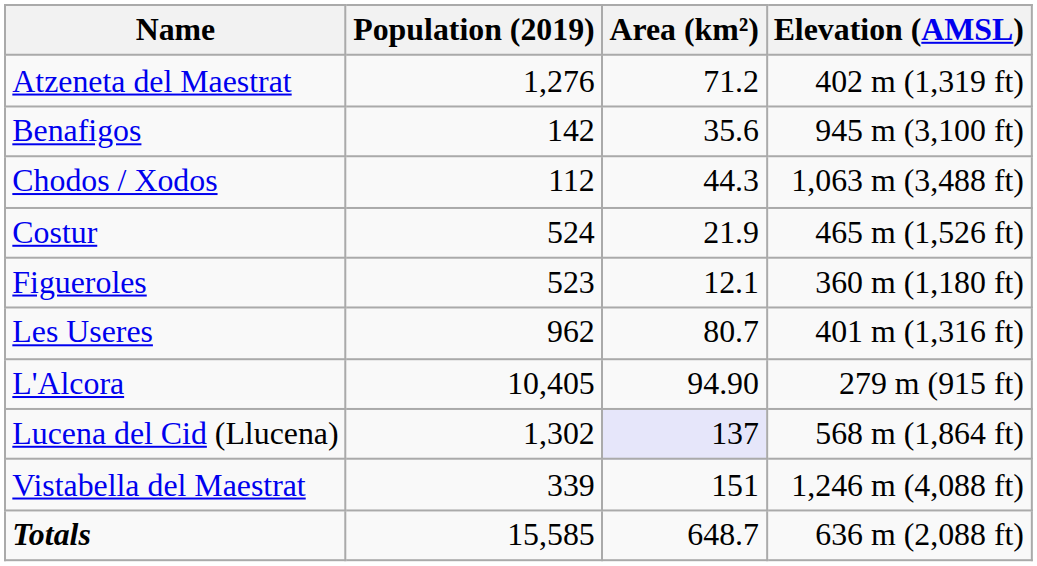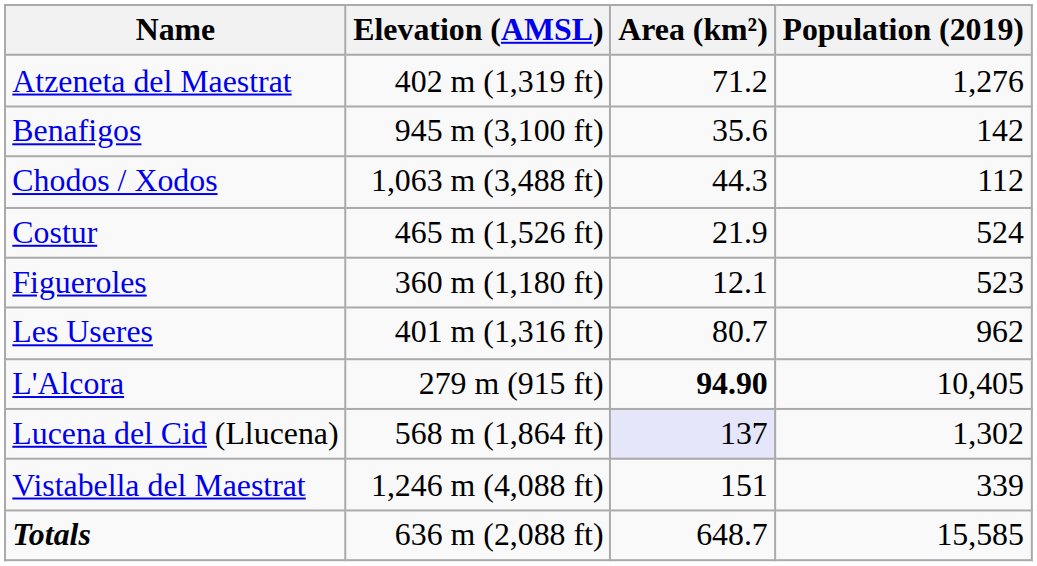 <table class="wikitable sortable">
 <tr>
 <th>Name</th>
+<th>Elevation (<a href='#'>AMSL</a>)</th>
+<th>Area (km²)</th>
 <th>Population (2019)</th>
-<th>Area (km²)</th>
-<th>Elevation (<a href='#'>AMSL</a>)</th>
 </tr>
 <tr>
 <td><a href='#'>Atzeneta del Maestrat</a></td>
+<td align=right>402 m (1,319 ft)</td>
+<td align=right>71.2</td>
 <td align=right>1,276</td>
-<td align=right>71.2</td>
-<td align=right>402 m (1,319 ft)</td>
 </tr>
 <tr>
 <td><a href='#'>Benafigos</a></td>
+<td align=right>945 m (3,100 ft)</td>
+<td align=right>35.6</td>
 <td align=right>142</td>
-<td align=right>35.6</td>
-<td align=right>945 m (3,100 ft)</td>
 </tr>
 <tr>
 <td><a href='#'>Chodos / Xodos</a></td>
+<td align=right>1,063 m (3,488 ft)</td>
+<td align=right>44.3</td>
 <td align=right>112</td>
-<td align=right>44.3</td>
-<td align=right>1,063 m (3,488 ft)</td>
 </tr>
 <tr>
 <td><a href='#'>Costur</a></td>
+<td align=right>465 m (1,526 ft)</td>
+<td align=right>21.9</td>
 <td align=right>524</td>
-<td align=right>21.9</td>
-<td align=right>465 m (1,526 ft)</td>
 </tr>
 <tr>
 <td><a href='#'>Figueroles</a></td>
+<td align=right>360 m (1,180 ft)</td>
+<td align=right>12.1</td>
 <td align=right>523</td>
-<td align=right>12.1</td>
-<td align=right>360 m (1,180 ft)</td>
 </tr>
 <tr>
 <td><a href='#'>Les Useres</a></td>
+<td align=right>401 m (1,316 ft)</td>
+<td align=right>80.7</td>
 <td align=right>962</td>
-<td align=right>80.7</td>
-<td align=right>401 m (1,316 ft)</td>
 </tr>
 <tr>
 <td><a href='#'>L'Alcora</a></td>
+<td align=right>279 m (915 ft)</td>
+<td align=right><strong>94.90</strong></td>
 <td align=right>10,405</td>
-<td align=right>94.90</td>
-<td align=right>279 m (915 ft)</td>
 </tr>
 <tr>
 <td><a href='#'>Lucena del Cid</a> (Llucena)</td>
+<td align=right>568 m (1,864 ft)</td>
+<td align=right style="background: lavender;">137</td>
 <td align=right>1,302</td>
-<td align=right style="background: lavender;">137</td>
-<td align=right>568 m (1,864 ft)</td>
 </tr>
 <tr>
 <td><a href='#'>Vistabella del Maestrat</a></td>
+<td align=right>1,246 m (4,088 ft)</td>
+<td align=right>151</td>
 <td align=right>339</td>
-<td align=right>151</td>
-<td align=right>1,246 m (4,088 ft)</td>
 </tr>
 <tr>
 <td><strong><em>Totals</em></strong></td>
+<td align=right>636 m (2,088 ft)</td>
+<td align=right>648.7</td>
 <td align=right>15,585</td>
-<td align=right>648.7</td>
-<td align=right>636 m (2,088 ft)</td>
 </tr>
 </table>
